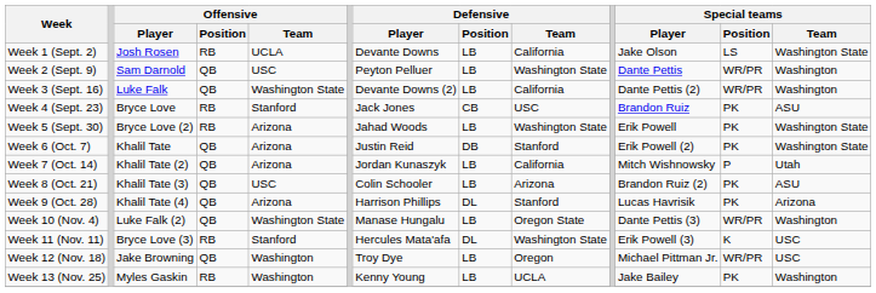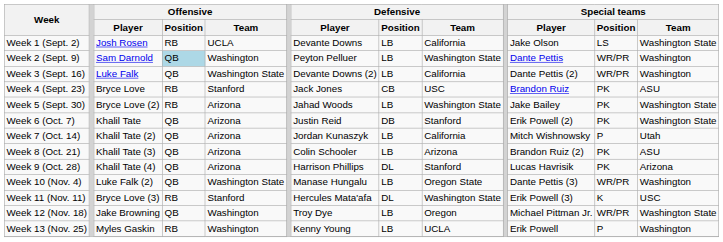 <table class="wikitable" border="1">
 <tr>
 <th rowspan="2">Week</th>
 <th rowSpan="16" style="background-color:lightgrey;"></th>
 <th colspan="3">Offensive</th>
 <th rowSpan="16" style="background-color:lightgrey;"></th>
 <th colspan="3">Defensive</th>
 <th rowSpan="16" style="background-color:lightgrey;"></th>
 <th colspan="3">Special teams</th>
 </tr>
 <tr>
 <th>Player</th>
 <th>Position</th>
 <th>Team</th>
 <th>Player</th>
 <th>Position</th>
 <th>Team</th>
 <th>Player</th>
 <th>Position</th>
 <th>Team</th>
 </tr>
 <tr>
 <td>Week 1 (Sept. 2) </td>
 <td><a href='#'>Josh Rosen</a></td>
 <td>RB</td>
 <td>UCLA</td>
 <td>Devante Downs</td>
 <td>LB</td>
 <td>California</td>
 <td>Jake Olson</td>
 <td>LS</td>
 <td>Washington State</td>
 </tr>
 <tr>
 <td>Week 2 (Sept. 9) </td>
 <td><a href='#'>Sam Darnold</a></td>
-<td>QB</td>
-<td>USC</td>
+<td style="background: lightblue;">QB</td>
+<td>Washington</td>
 <td>Peyton Pelluer</td>
 <td>LB</td>
 <td>Washington State</td>
 <td><a href='#'>Dante Pettis</a></td>
 <td>WR/PR</td>
 <td>Washington</td>
 </tr>
 <tr>
 <td>Week 3 (Sept. 16) </td>
 <td><a href='#'>Luke Falk</a></td>
 <td>QB</td>
 <td>Washington State</td>
 <td>Devante Downs (2)</td>
 <td>LB</td>
 <td>California</td>
 <td>Dante Pettis (2)</td>
 <td>WR/PR</td>
 <td>Washington</td>
 </tr>
 <tr>
 <td>Week 4 (Sept. 23) </td>
 <td>Bryce Love</td>
 <td>RB</td>
 <td>Stanford</td>
 <td>Jack Jones</td>
 <td>CB</td>
 <td>USC</td>
 <td><a href='#'>Brandon Ruiz</a></td>
 <td>PK</td>
 <td>ASU</td>
 </tr>
 <tr>
 <td>Week 5 (Sept. 30) </td>
 <td>Bryce Love (2)</td>
 <td>RB</td>
 <td>Arizona</td>
 <td>Jahad Woods</td>
 <td>LB</td>
 <td>Washington State</td>
-<td>Erik Powell</td>
+<td>Jake Bailey</td>
 <td>PK</td>
 <td>Washington State</td>
 </tr>
 <tr>
 <td>Week 6 (Oct. 7)</td>
 <td>Khalil Tate</td>
 <td>QB</td>
 <td>Arizona</td>
 <td>Justin Reid</td>
 <td>DB</td>
 <td>Stanford</td>
 <td>Erik Powell (2)</td>
 <td>PK</td>
 <td>Washington State</td>
 </tr>
 <tr>
 <td>Week 7 (Oct. 14) </td>
 <td>Khalil Tate (2)</td>
 <td>QB</td>
 <td>Arizona</td>
 <td>Jordan Kunaszyk</td>
 <td>LB</td>
 <td>California</td>
 <td>Mitch Wishnowsky</td>
 <td>P</td>
 <td>Utah</td>
 </tr>
 <tr>
 <td>Week 8 (Oct. 21) </td>
 <td>Khalil Tate (3)</td>
 <td>QB</td>
-<td>USC</td>
+<td>Arizona</td>
 <td>Colin Schooler</td>
 <td>LB</td>
 <td>Arizona</td>
 <td>Brandon Ruiz (2)</td>
 <td>PK</td>
 <td>ASU</td>
 </tr>
 <tr>
 <td>Week 9 (Oct. 28) </td>
 <td>Khalil Tate (4)</td>
 <td>QB</td>
 <td>Arizona</td>
 <td>Harrison Phillips</td>
 <td>DL</td>
 <td>Stanford</td>
 <td>Lucas Havrisik</td>
 <td>PK</td>
 <td>Arizona</td>
 </tr>
 <tr>
 <td>Week 10 (Nov. 4) </td>
 <td>Luke Falk (2)</td>
 <td>QB</td>
 <td>Washington State</td>
 <td>Manase Hungalu</td>
 <td>LB</td>
 <td>Oregon State</td>
 <td>Dante Pettis (3)</td>
 <td>WR/PR</td>
 <td>Washington</td>
 </tr>
 <tr>
 <td>Week 11 (Nov. 11) </td>
 <td>Bryce Love (3)</td>
 <td>RB</td>
 <td>Stanford</td>
 <td>Hercules Mata'afa</td>
 <td>DL</td>
 <td>Washington State</td>
 <td>Erik Powell (3)</td>
 <td>K</td>
 <td>USC</td>
 </tr>
 <tr>
 <td>Week 12 (Nov. 18) </td>
 <td>Jake Browning</td>
 <td>QB</td>
 <td>Washington</td>
 <td>Troy Dye</td>
 <td>LB</td>
 <td>Oregon</td>
 <td>Michael Pittman Jr.</td>
 <td>WR/PR</td>
-<td>USC</td>
+<td>Washington State</td>
 </tr>
 <tr>
 <td>Week 13 (Nov. 25)</td>
 <td>Myles Gaskin</td>
 <td>RB</td>
 <td>Washington</td>
 <td>Kenny Young</td>
 <td>LB</td>
 <td>UCLA</td>
-<td>Jake Bailey</td>
-<td>PK</td>
+<td>Erik Powell</td>
+<td>P</td>
 <td>Washington</td>
 </tr>
 <tr>
 </tr>
 </table>
